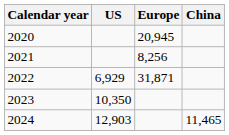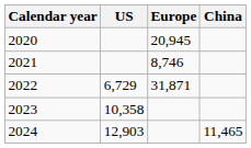 <table class="wikitable">
 <tr>
 <th>Calendar year</th>
 <th>US</th>
 <th>Europe</th>
 <th>China</th>
 </tr>
 <tr>
 <td>2020</td>
 <td></td>
 <td>20,945</td>
 <td></td>
 </tr>
 <tr>
 <td>2021</td>
 <td></td>
-<td>8,256</td>
+<td>8,746</td>
 <td></td>
 </tr>
 <tr>
 <td>2022</td>
-<td>6,929</td>
+<td>6,729</td>
 <td>31,871</td>
 <td></td>
 </tr>
 <tr>
 <td>2023</td>
-<td>10,350</td>
+<td>10,358</td>
 <td></td>
 <td></td>
 </tr>
 <tr>
 <td>2024</td>
 <td>12,903</td>
 <td></td>
 <td>11,465</td>
 </tr>
 </table>
